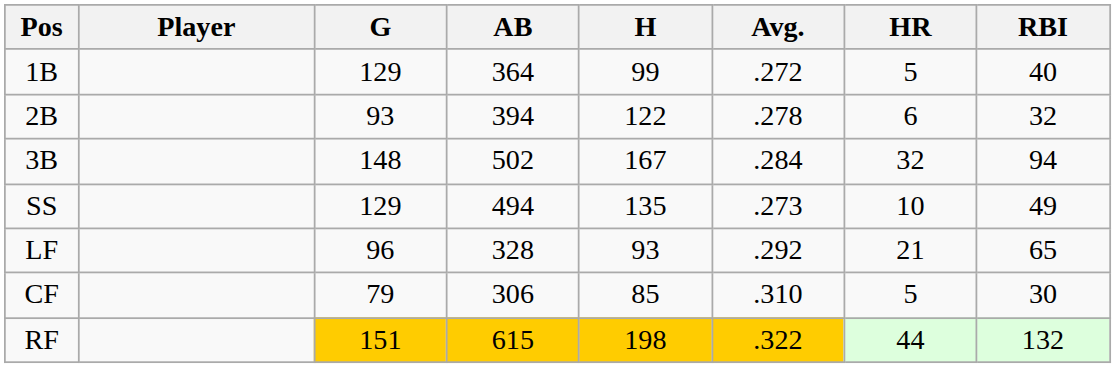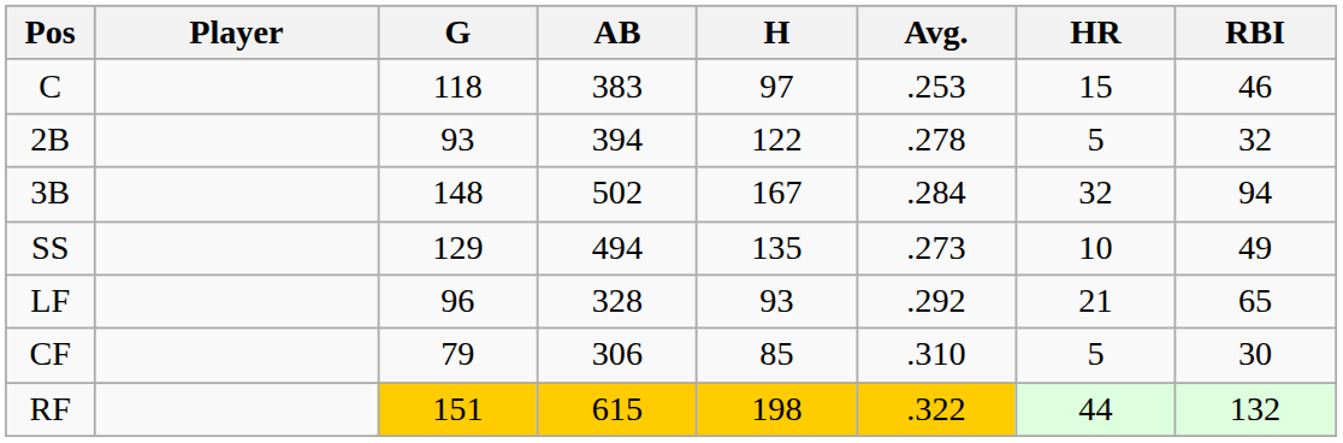 <table class="wikitable sortable">
 <tr>
 <th bgcolor="#DDDDFF" width="5%">Pos</th>
 <th bgcolor="#DDDDFF" width="16%">Player</th>
 <th bgcolor="#DDDDFF" width="9%">G</th>
 <th bgcolor="#DDDDFF" width="9%">AB</th>
 <th bgcolor="#DDDDFF" width="9%">H</th>
 <th bgcolor="#DDDDFF" width="9%">Avg.</th>
 <th bgcolor="#DDDDFF" width="9%">HR</th>
 <th bgcolor="#DDDDFF" width="9%">RBI</th>
 </tr>
 <tr align="center">
-<td>1B</td>
+<td>C</td>
 <td></td>
-<td>129</td>
-<td>364</td>
-<td>99</td>
-<td>.272</td>
-<td>5</td>
-<td>40</td>
+<td>118</td>
+<td>383</td>
+<td>97</td>
+<td>.253</td>
+<td>15</td>
+<td>46</td>
 </tr>
 <tr align="center">
 <td>2B</td>
 <td></td>
 <td>93</td>
 <td>394</td>
 <td>122</td>
 <td>.278</td>
-<td>6</td>
+<td>5</td>
 <td>32</td>
 </tr>
 <tr align="center">
 <td>3B</td>
 <td></td>
 <td>148</td>
 <td>502</td>
 <td>167</td>
 <td>.284</td>
 <td>32</td>
 <td>94</td>
 </tr>
 <tr align="center">
 <td>SS</td>
 <td></td>
 <td>129</td>
 <td>494</td>
 <td>135</td>
 <td>.273</td>
 <td>10</td>
 <td>49</td>
 </tr>
 <tr align="center">
 <td>LF</td>
 <td></td>
 <td>96</td>
 <td>328</td>
 <td>93</td>
 <td>.292</td>
 <td>21</td>
 <td>65</td>
 </tr>
 <tr align="center">
 <td>CF</td>
 <td></td>
 <td>79</td>
 <td>306</td>
 <td>85</td>
 <td>.310</td>
 <td>5</td>
 <td>30</td>
 </tr>
 <tr align="center">
 <td>RF</td>
 <td></td>
 <td bgcolor=#ffcc00>151</td>
 <td bgcolor=#ffcc00>615</td>
 <td bgcolor=#ffcc00>198</td>
 <td bgcolor=#ffcc00>.322</td>
 <td bgcolor=#DDFFDD>44</td>
 <td bgcolor=#DDFFDD>132</td>
 </tr>
 </table>
